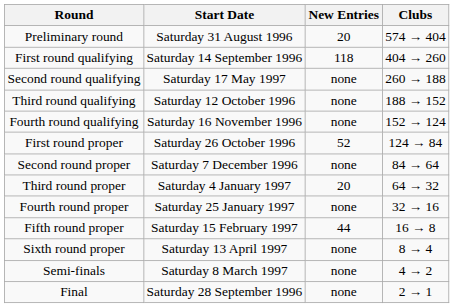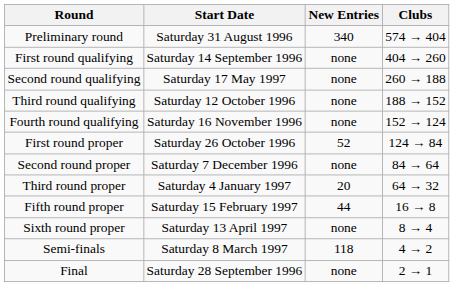 <table class="wikitable" style="text-align: center">
 <tr>
 <th>Round</th>
 <th>Start Date</th>
 <th>New Entries</th>
 <th>Clubs</th>
 </tr>
 <tr>
 <td>Preliminary round</td>
 <td>Saturday 31 August 1996</td>
-<td>20</td>
+<td>340</td>
 <td>574 → 404</td>
 </tr>
 <tr>
 <td>First round qualifying</td>
 <td>Saturday 14 September 1996</td>
-<td>118</td>
+<td>none</td>
 <td>404 → 260</td>
 </tr>
 <tr>
 <td>Second round qualifying</td>
 <td>Saturday 17 May 1997</td>
 <td>none</td>
 <td>260 → 188</td>
 </tr>
 <tr>
 <td>Third round qualifying</td>
 <td>Saturday 12 October 1996</td>
 <td>none</td>
 <td>188 → 152</td>
 </tr>
 <tr>
 <td>Fourth round qualifying</td>
 <td>Saturday 16 November 1996</td>
 <td>none</td>
 <td>152 → 124</td>
 </tr>
 <tr>
 <td>First round proper</td>
 <td>Saturday 26 October 1996</td>
 <td>52</td>
 <td>124 → 84</td>
 </tr>
 <tr>
 <td>Second round proper</td>
 <td>Saturday 7 December 1996</td>
 <td>none</td>
 <td>84 → 64</td>
 </tr>
 <tr>
 <td>Third round proper</td>
 <td>Saturday 4 January 1997</td>
 <td>20</td>
 <td>64 → 32</td>
 </tr>
 <tr>
-<td>Fourth round proper</td>
-<td>Saturday 25 January 1997</td>
-<td>none</td>
-<td>32 → 16</td>
-</tr>
-<tr>
 <td>Fifth round proper</td>
 <td>Saturday 15 February 1997</td>
 <td>44</td>
 <td>16 → 8</td>
 </tr>
 <tr>
 <td>Sixth round proper</td>
 <td>Saturday 13 April 1997</td>
 <td>none</td>
 <td>8 → 4</td>
 </tr>
 <tr>
 <td>Semi-finals</td>
 <td>Saturday 8 March 1997</td>
-<td>none</td>
+<td>118</td>
 <td>4 → 2</td>
 </tr>
 <tr>
 <td>Final</td>
 <td>Saturday 28 September 1996</td>
 <td>none</td>
 <td>2 → 1</td>
 </tr>
 </table>
